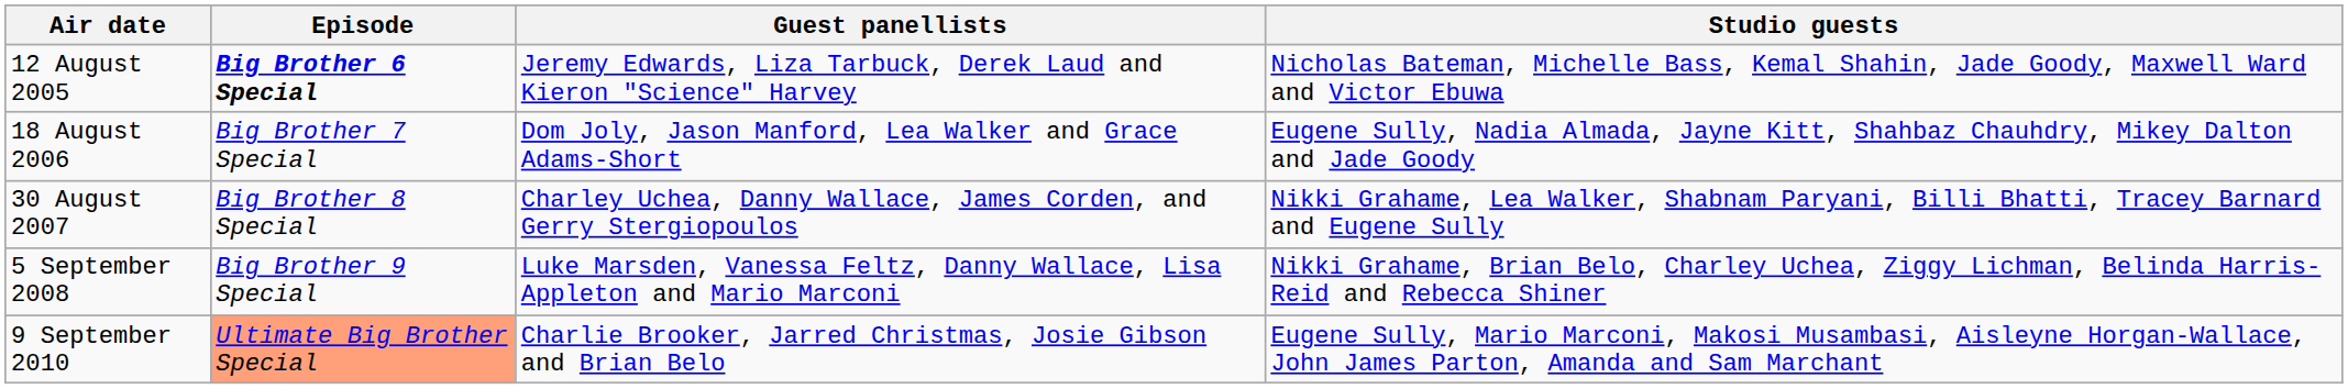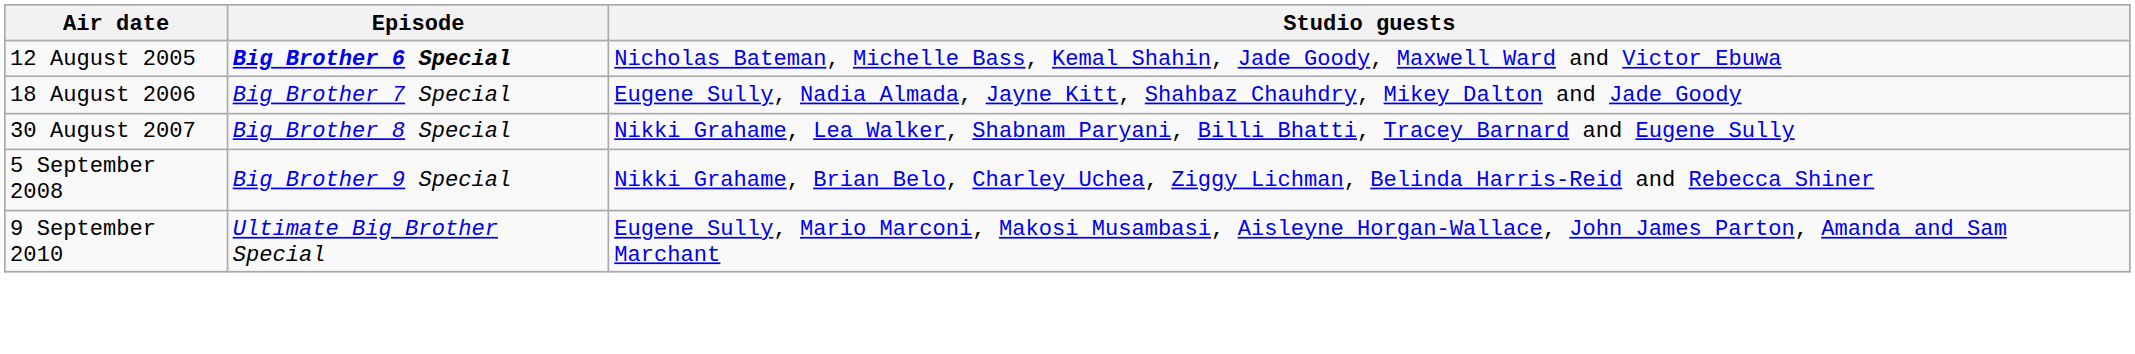 <table class="wikitable">
 <tr>
 <th>Air date</th>
 <th>Episode</th>
-<th>Guest panellists</th>
 <th>Studio guests</th>
 </tr>
 <tr>
 <td>12 August 2005</td>
 <td><strong><em><a href='#'>Big Brother 6</a> Special</em></strong></td>
-<td><a href='#'>Jeremy Edwards</a>, <a href='#'>Liza Tarbuck</a>, <a href='#'>Derek Laud</a> and <a href='#'>Kieron "Science" Harvey</a></td>
 <td><a href='#'>Nicholas Bateman</a>, <a href='#'>Michelle Bass</a>, <a href='#'>Kemal Shahin</a>, <a href='#'>Jade Goody</a>, <a href='#'>Maxwell Ward</a> and <a href='#'>Victor Ebuwa</a></td>
 </tr>
 <tr>
 <td>18 August 2006</td>
 <td><em><a href='#'>Big Brother 7</a> Special</em></td>
-<td><a href='#'>Dom Joly</a>, <a href='#'>Jason Manford</a>, <a href='#'>Lea Walker</a> and <a href='#'>Grace Adams-Short</a></td>
 <td><a href='#'>Eugene Sully</a>, <a href='#'>Nadia Almada</a>, <a href='#'>Jayne Kitt</a>, <a href='#'>Shahbaz Chauhdry</a>, <a href='#'>Mikey Dalton</a> and <a href='#'>Jade Goody</a></td>
 </tr>
 <tr>
 <td>30 August 2007</td>
 <td><em><a href='#'>Big Brother 8</a> Special</em></td>
-<td><a href='#'>Charley Uchea</a>, <a href='#'>Danny Wallace</a>, <a href='#'>James Corden</a>, and <a href='#'>Gerry Stergiopoulos</a></td>
 <td><a href='#'>Nikki Grahame</a>, <a href='#'>Lea Walker</a>, <a href='#'>Shabnam Paryani</a>, <a href='#'>Billi Bhatti</a>, <a href='#'>Tracey Barnard</a> and <a href='#'>Eugene Sully</a></td>
 </tr>
 <tr>
 <td>5 September 2008</td>
 <td><em><a href='#'>Big Brother 9</a> Special</em></td>
-<td><a href='#'>Luke Marsden</a>, <a href='#'>Vanessa Feltz</a>, <a href='#'>Danny Wallace</a>, <a href='#'>Lisa Appleton</a> and <a href='#'>Mario Marconi</a></td>
 <td><a href='#'>Nikki Grahame</a>, <a href='#'>Brian Belo</a>, <a href='#'>Charley Uchea</a>, <a href='#'>Ziggy Lichman</a>, <a href='#'>Belinda Harris-Reid</a> and <a href='#'>Rebecca Shiner</a></td>
 </tr>
 <tr>
 <td>9 September 2010</td>
-<td style="background: lightsalmon;"><em><a href='#'>Ultimate Big Brother</a> Special</em></td>
-<td><a href='#'>Charlie Brooker</a>, <a href='#'>Jarred Christmas</a>, <a href='#'>Josie Gibson</a> and <a href='#'>Brian Belo</a></td>
+<td><em><a href='#'>Ultimate Big Brother</a> Special</em></td>
 <td><a href='#'>Eugene Sully</a>, <a href='#'>Mario Marconi</a>, <a href='#'>Makosi Musambasi</a>, <a href='#'>Aisleyne Horgan-Wallace</a>, <a href='#'>John James Parton</a>, <a href='#'>Amanda and Sam Marchant</a></td>
 </tr>
 </table>
